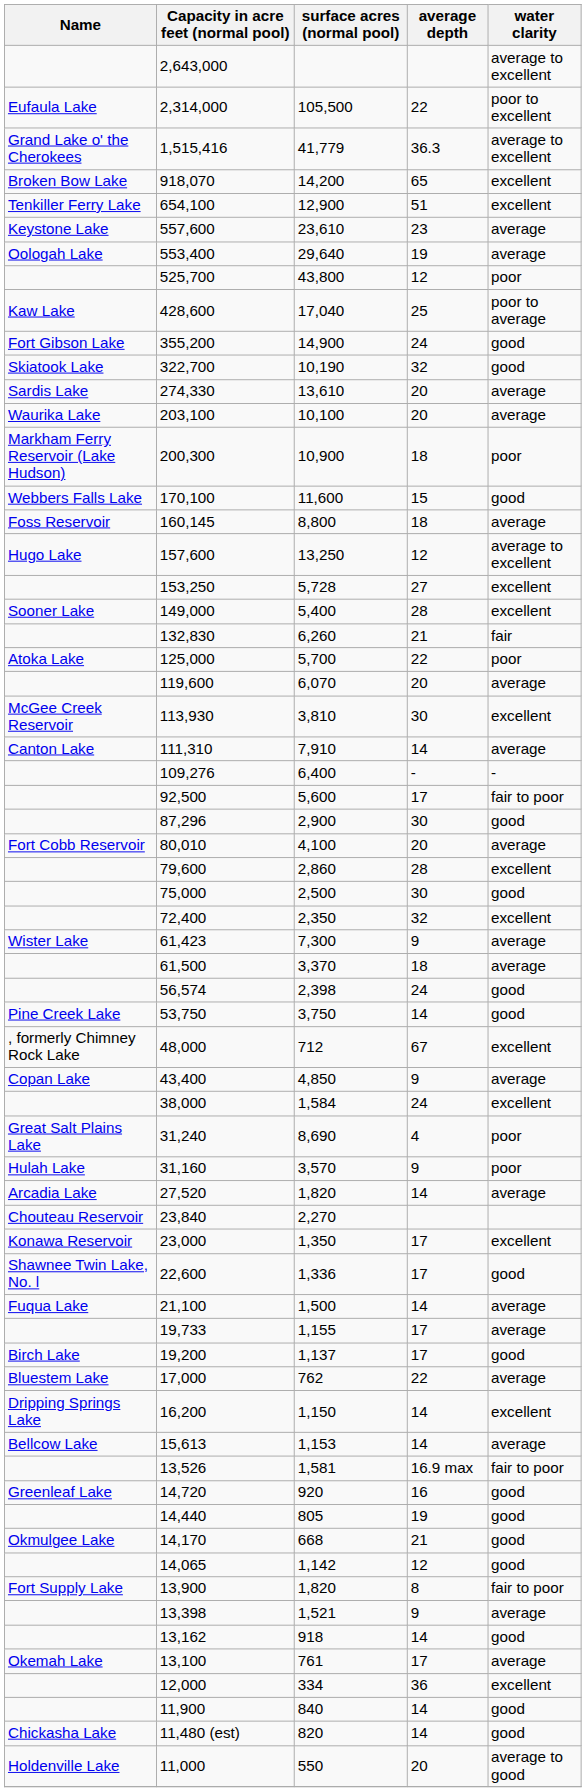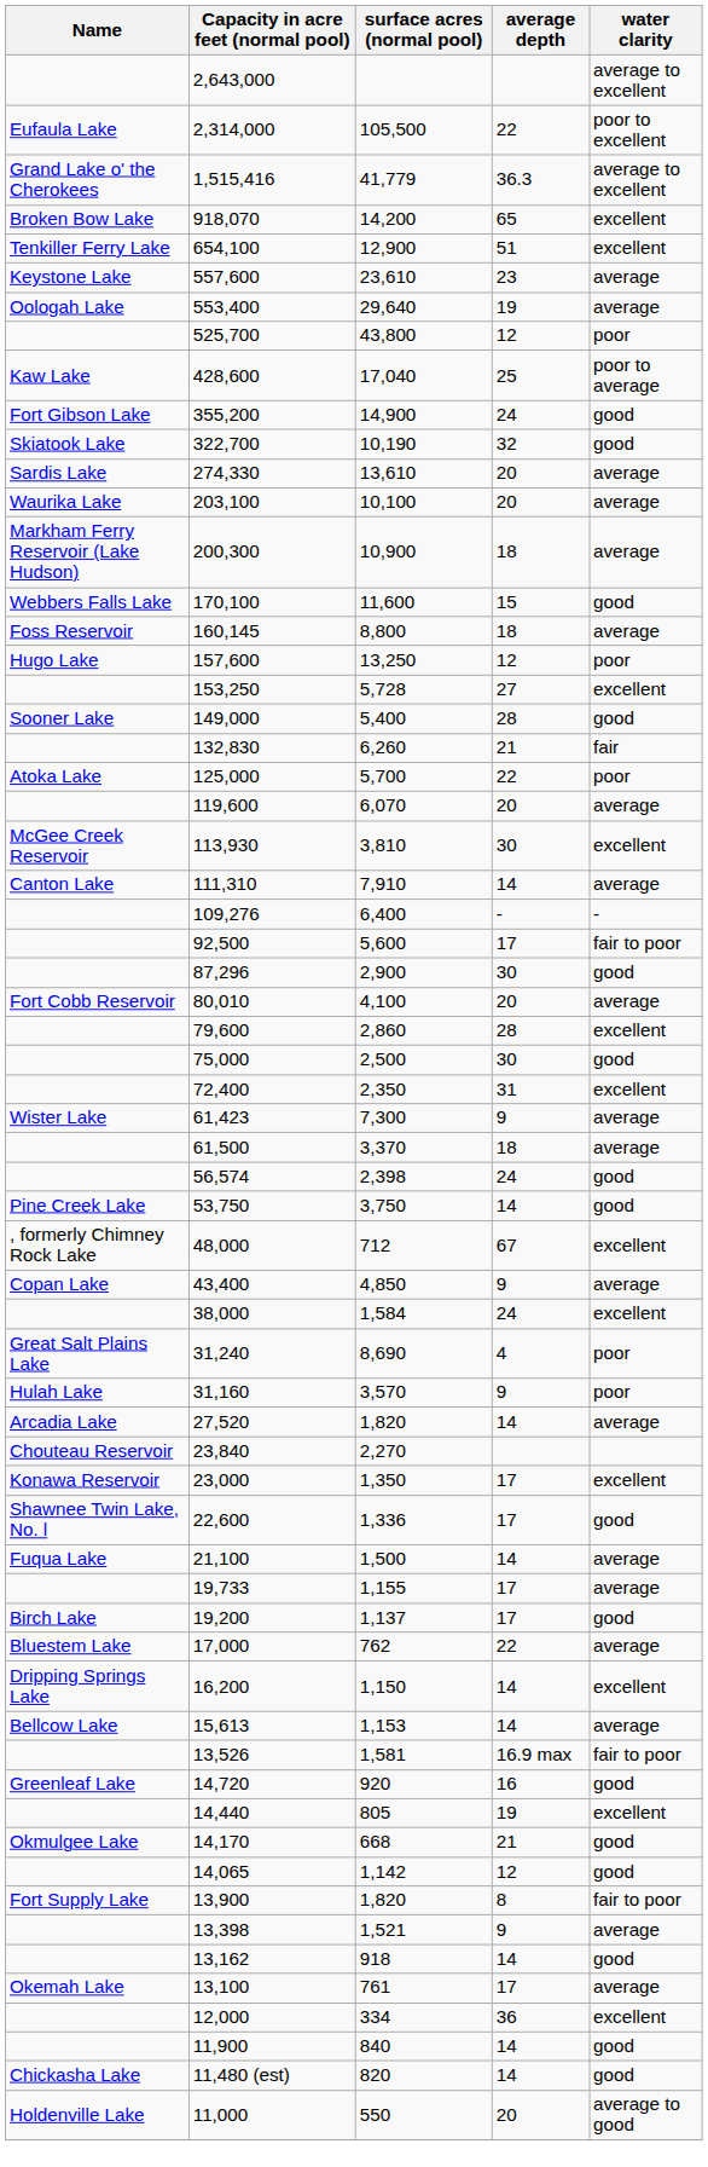 <table class="wikitable sortable">
 <tr>
 <th>Name</th>
 <th data-sort-type="number">Capacity in acre feet (normal pool)</th>
 <th data-sort-type="number">surface acres (normal pool)</th>
 <th data-sort-type="number">average depth</th>
 <th>water clarity</th>
 </tr>
 <tr>
 <td></td>
 <td>2,643,000</td>
 <td></td>
 <td></td>
 <td>average to excellent</td>
 </tr>
 <tr>
 <td><a href='#'>Eufaula Lake</a></td>
 <td>2,314,000</td>
 <td>105,500</td>
 <td>22</td>
 <td>poor to excellent</td>
 </tr>
 <tr>
 <td><a href='#'>Grand Lake o' the Cherokees</a></td>
 <td>1,515,416</td>
 <td>41,779</td>
 <td>36.3</td>
 <td>average to excellent</td>
 </tr>
 <tr>
 <td><a href='#'>Broken Bow Lake</a></td>
 <td>918,070</td>
 <td>14,200</td>
 <td>65</td>
 <td>excellent</td>
 </tr>
 <tr>
 <td><a href='#'>Tenkiller Ferry Lake</a></td>
 <td>654,100</td>
 <td>12,900</td>
 <td>51</td>
 <td>excellent</td>
 </tr>
 <tr>
 <td><a href='#'>Keystone Lake</a></td>
 <td>557,600</td>
 <td>23,610</td>
 <td>23</td>
 <td>average</td>
 </tr>
 <tr>
 <td><a href='#'>Oologah Lake</a></td>
 <td>553,400</td>
 <td>29,640</td>
 <td>19</td>
 <td>average</td>
 </tr>
 <tr>
 <td></td>
 <td>525,700</td>
 <td>43,800</td>
 <td>12</td>
 <td>poor</td>
 </tr>
 <tr>
 <td><a href='#'>Kaw Lake</a></td>
 <td>428,600</td>
 <td>17,040</td>
 <td>25</td>
 <td>poor to average</td>
 </tr>
 <tr>
 <td><a href='#'>Fort Gibson Lake</a></td>
 <td>355,200</td>
 <td>14,900</td>
 <td>24</td>
 <td>good</td>
 </tr>
 <tr>
 <td><a href='#'>Skiatook Lake</a></td>
 <td>322,700</td>
 <td>10,190</td>
 <td>32</td>
 <td>good</td>
 </tr>
 <tr>
 <td><a href='#'>Sardis Lake</a></td>
 <td>274,330</td>
 <td>13,610</td>
 <td>20</td>
 <td>average</td>
 </tr>
 <tr>
 <td><a href='#'>Waurika Lake</a></td>
 <td>203,100</td>
 <td>10,100</td>
 <td>20</td>
 <td>average</td>
 </tr>
 <tr>
 <td><a href='#'>Markham Ferry Reservoir (Lake Hudson)</a></td>
 <td>200,300</td>
 <td>10,900</td>
 <td>18</td>
-<td>poor</td>
+<td>average</td>
 </tr>
 <tr>
 <td><a href='#'>Webbers Falls Lake</a></td>
 <td>170,100</td>
 <td>11,600</td>
 <td>15</td>
 <td>good</td>
 </tr>
 <tr>
 <td><a href='#'>Foss Reservoir</a></td>
 <td>160,145</td>
 <td>8,800</td>
 <td>18</td>
 <td>average</td>
 </tr>
 <tr>
 <td><a href='#'>Hugo Lake</a></td>
 <td>157,600</td>
 <td>13,250</td>
 <td>12</td>
-<td>average to excellent</td>
+<td>poor</td>
 </tr>
 <tr>
 <td></td>
 <td>153,250</td>
 <td>5,728</td>
 <td>27</td>
 <td>excellent</td>
 </tr>
 <tr>
 <td><a href='#'>Sooner Lake</a></td>
 <td>149,000</td>
 <td>5,400</td>
 <td>28</td>
-<td>excellent</td>
+<td>good</td>
 </tr>
 <tr>
 <td></td>
 <td>132,830</td>
 <td>6,260</td>
 <td>21</td>
 <td>fair</td>
 </tr>
 <tr>
 <td><a href='#'>Atoka Lake</a></td>
 <td>125,000</td>
 <td>5,700</td>
 <td>22</td>
 <td>poor</td>
 </tr>
 <tr>
 <td></td>
 <td>119,600</td>
 <td>6,070</td>
 <td>20</td>
 <td>average</td>
 </tr>
 <tr>
 <td><a href='#'>McGee Creek Reservoir</a></td>
 <td>113,930</td>
 <td>3,810</td>
 <td>30</td>
 <td>excellent</td>
 </tr>
 <tr>
 <td><a href='#'>Canton Lake</a></td>
 <td>111,310</td>
 <td>7,910</td>
 <td>14</td>
 <td>average</td>
 </tr>
 <tr>
 <td></td>
 <td>109,276</td>
 <td>6,400</td>
 <td>-</td>
 <td>-</td>
 </tr>
 <tr>
 <td></td>
 <td>92,500</td>
 <td>5,600</td>
 <td>17</td>
 <td>fair to poor</td>
 </tr>
 <tr>
 <td></td>
 <td>87,296</td>
 <td>2,900</td>
 <td>30</td>
 <td>good</td>
 </tr>
 <tr>
 <td><a href='#'>Fort Cobb Reservoir</a></td>
 <td>80,010</td>
 <td>4,100</td>
 <td>20</td>
 <td>average</td>
 </tr>
 <tr>
 <td></td>
 <td>79,600</td>
 <td>2,860</td>
 <td>28</td>
 <td>excellent</td>
 </tr>
 <tr>
 <td></td>
 <td>75,000</td>
 <td>2,500</td>
 <td>30</td>
 <td>good</td>
 </tr>
 <tr>
 <td></td>
 <td>72,400</td>
 <td>2,350</td>
-<td>32</td>
+<td>31</td>
 <td>excellent</td>
 </tr>
 <tr>
 <td><a href='#'>Wister Lake</a></td>
 <td>61,423</td>
 <td>7,300</td>
 <td>9</td>
 <td>average</td>
 </tr>
 <tr>
 <td></td>
 <td>61,500</td>
 <td>3,370</td>
 <td>18</td>
 <td>average</td>
 </tr>
 <tr>
 <td></td>
 <td>56,574</td>
 <td>2,398</td>
 <td>24</td>
 <td>good</td>
 </tr>
 <tr>
 <td><a href='#'>Pine Creek Lake</a></td>
 <td>53,750</td>
 <td>3,750</td>
 <td>14</td>
 <td>good</td>
 </tr>
 <tr>
 <td>, formerly Chimney Rock Lake</td>
 <td>48,000</td>
 <td>712</td>
 <td>67</td>
 <td>excellent</td>
 </tr>
 <tr>
 <td><a href='#'>Copan Lake</a></td>
 <td>43,400</td>
 <td>4,850</td>
 <td>9</td>
 <td>average</td>
 </tr>
 <tr>
 <td></td>
 <td>38,000</td>
 <td>1,584</td>
 <td>24</td>
 <td>excellent</td>
 </tr>
 <tr>
 <td><a href='#'>Great Salt Plains Lake</a></td>
 <td>31,240</td>
 <td>8,690</td>
 <td>4</td>
 <td>poor</td>
 </tr>
 <tr>
 <td><a href='#'>Hulah Lake</a></td>
 <td>31,160</td>
 <td>3,570</td>
 <td>9</td>
 <td>poor</td>
 </tr>
 <tr>
 <td><a href='#'>Arcadia Lake</a></td>
 <td>27,520</td>
 <td>1,820</td>
 <td>14</td>
 <td>average</td>
 </tr>
 <tr>
 <td><a href='#'>Chouteau Reservoir</a></td>
 <td>23,840</td>
 <td>2,270</td>
 <td></td>
 <td></td>
 </tr>
 <tr>
 <td><a href='#'>Konawa Reservoir</a></td>
 <td>23,000</td>
 <td>1,350</td>
 <td>17</td>
 <td>excellent</td>
 </tr>
 <tr>
 <td><a href='#'>Shawnee Twin Lake, No. l</a></td>
 <td>22,600</td>
 <td>1,336</td>
 <td>17</td>
 <td>good</td>
 </tr>
 <tr>
 <td><a href='#'>Fuqua Lake</a></td>
 <td>21,100</td>
 <td>1,500</td>
 <td>14</td>
 <td>average</td>
 </tr>
 <tr>
 <td></td>
 <td>19,733</td>
 <td>1,155</td>
 <td>17</td>
 <td>average</td>
 </tr>
 <tr>
 <td><a href='#'>Birch Lake</a></td>
 <td>19,200</td>
 <td>1,137</td>
 <td>17</td>
 <td>good</td>
 </tr>
 <tr>
 <td><a href='#'>Bluestem Lake</a></td>
 <td>17,000</td>
 <td>762</td>
 <td>22</td>
 <td>average</td>
 </tr>
 <tr>
 <td><a href='#'>Dripping Springs Lake</a></td>
 <td>16,200</td>
 <td>1,150</td>
 <td>14</td>
 <td>excellent</td>
 </tr>
 <tr>
 <td><a href='#'>Bellcow Lake</a></td>
 <td>15,613</td>
 <td>1,153</td>
 <td>14</td>
 <td>average</td>
 </tr>
 <tr>
 <td></td>
 <td>13,526</td>
 <td>1,581</td>
 <td>16.9 max</td>
 <td>fair to poor</td>
 </tr>
 <tr>
 <td><a href='#'>Greenleaf Lake</a></td>
 <td>14,720</td>
 <td>920</td>
 <td>16</td>
 <td>good</td>
 </tr>
 <tr>
 <td></td>
 <td>14,440</td>
 <td>805</td>
 <td>19</td>
-<td>good</td>
+<td>excellent</td>
 </tr>
 <tr>
 <td><a href='#'>Okmulgee Lake</a></td>
 <td>14,170</td>
 <td>668</td>
 <td>21</td>
 <td>good</td>
 </tr>
 <tr>
 <td></td>
 <td>14,065</td>
 <td>1,142</td>
 <td>12</td>
 <td>good</td>
 </tr>
 <tr>
 <td><a href='#'>Fort Supply Lake</a></td>
 <td>13,900</td>
 <td>1,820</td>
 <td>8</td>
 <td>fair to poor</td>
 </tr>
 <tr>
 <td></td>
 <td>13,398</td>
 <td>1,521</td>
 <td>9</td>
 <td>average</td>
 </tr>
 <tr>
 <td></td>
 <td>13,162</td>
 <td>918</td>
 <td>14</td>
 <td>good</td>
 </tr>
 <tr>
 <td><a href='#'>Okemah Lake</a></td>
 <td>13,100</td>
 <td>761</td>
 <td>17</td>
 <td>average</td>
 </tr>
 <tr>
 <td></td>
 <td>12,000</td>
 <td>334</td>
 <td>36</td>
 <td>excellent</td>
 </tr>
 <tr>
 <td></td>
 <td>11,900</td>
 <td>840</td>
 <td>14</td>
 <td>good</td>
 </tr>
 <tr>
 <td><a href='#'>Chickasha Lake</a></td>
 <td>11,480 (est)</td>
 <td>820</td>
 <td>14</td>
 <td>good</td>
 </tr>
 <tr>
 <td><a href='#'>Holdenville Lake</a></td>
 <td>11,000</td>
 <td>550</td>
 <td>20</td>
 <td>average to good</td>
 </tr>
 <tr>
 </tr>
 </table>
